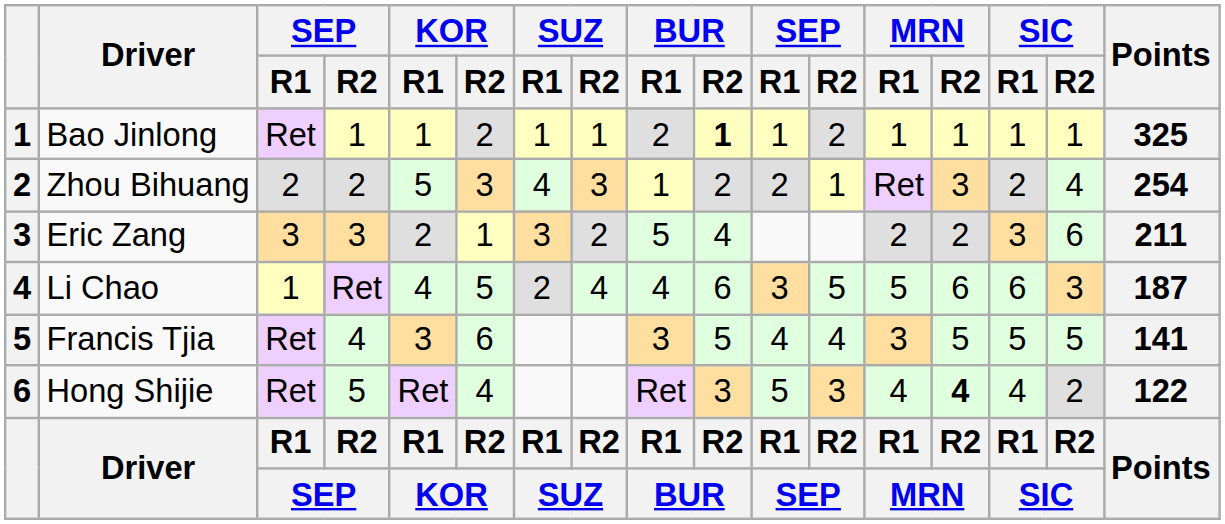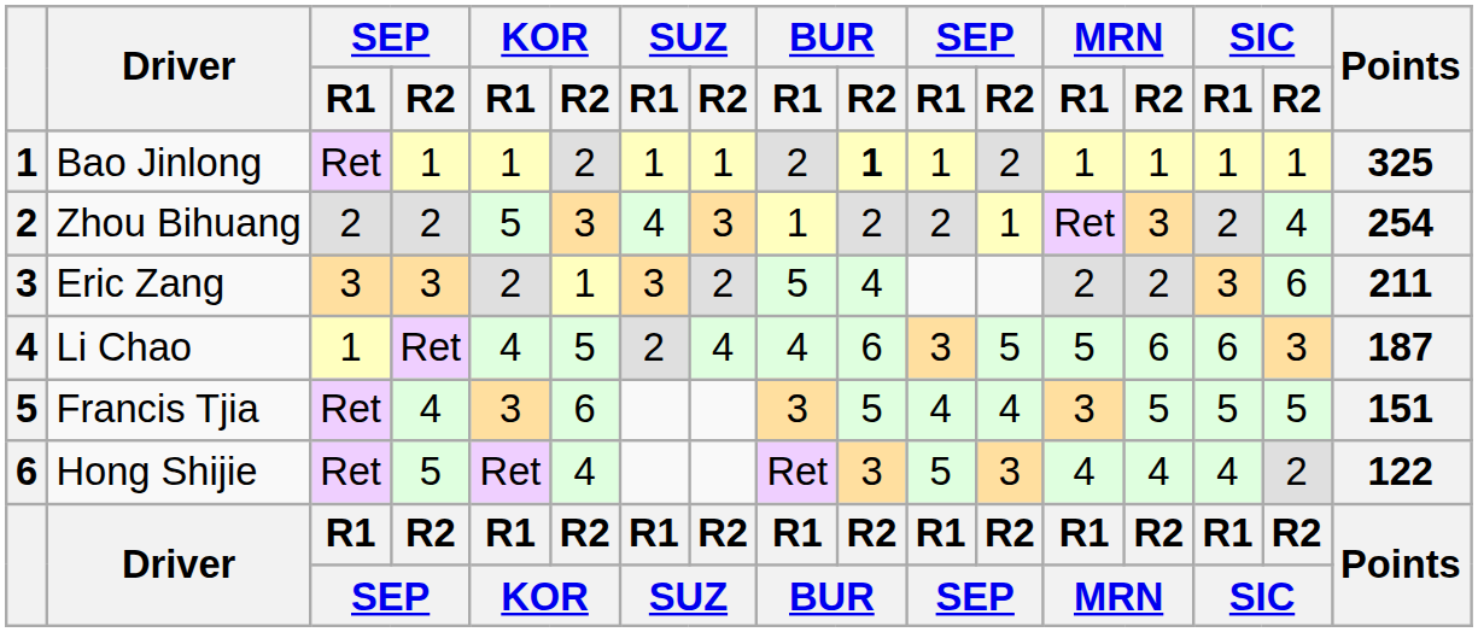 <table class="wikitable" style="font-size:85%; text-align:center">
 <tr>
 <th rowspan=2></th>
 <th rowspan=2>Driver</th>
 <th colspan=2><a href='#'>SEP</a><br></th>
 <th colspan=2><a href='#'>KOR</a><br></th>
 <th colspan=2><a href='#'>SUZ</a><br></th>
 <th colspan=2><a href='#'>BUR</a><br></th>
 <th colspan=2><a href='#'>SEP</a><br></th>
 <th colspan=2><a href='#'>MRN</a><br></th>
 <th colspan=2><a href='#'>SIC</a><br></th>
 <th rowspan=2>Points</th>
 </tr>
 <tr>
 <th>R1</th>
 <th>R2</th>
 <th>R1</th>
 <th>R2</th>
 <th>R1</th>
 <th>R2</th>
 <th>R1</th>
 <th>R2</th>
 <th>R1</th>
 <th>R2</th>
 <th>R1</th>
 <th>R2</th>
 <th>R1</th>
 <th>R2</th>
 </tr>
 <tr>
 <th>1</th>
 <td align="left"> Bao Jinlong</td>
 <td style="background:#EFCFFF";>Ret</td>
 <td style="background:#FFFFBF";>1</td>
 <td style="background:#FFFFBF";>1</td>
 <td style="background:#DFDFDF";>2</td>
 <td style="background:#FFFFBF";>1</td>
 <td style="background:#FFFFBF";>1</td>
 <td style="background:#DFDFDF";>2</td>
 <td style="background:#FFFFBF";><strong>1</strong></td>
 <td style="background:#FFFFBF";>1</td>
 <td style="background:#DFDFDF";>2</td>
 <td style="background:#FFFFBF";>1</td>
 <td style="background:#FFFFBF";>1</td>
 <td style="background:#FFFFBF";>1</td>
 <td style="background:#FFFFBF";>1</td>
 <th>325</th>
 </tr>
 <tr>
 <th>2</th>
 <td align="left" nowrap> Zhou Bihuang</td>
 <td style="background:#DFDFDF";>2</td>
 <td style="background:#DFDFDF";>2</td>
 <td style="background:#DFFFDF";>5</td>
 <td style="background:#FFDF9F";>3</td>
 <td style="background:#DFFFDF";>4</td>
 <td style="background:#FFDF9F";>3</td>
 <td style="background:#FFFFBF";>1</td>
 <td style="background:#DFDFDF";>2</td>
 <td style="background:#DFDFDF";>2</td>
 <td style="background:#FFFFBF";>1</td>
 <td style="background:#EFCFFF";>Ret</td>
 <td style="background:#FFDF9F";>3</td>
 <td style="background:#DFDFDF";>2</td>
 <td style="background:#DFFFDF";>4</td>
 <th>254</th>
 </tr>
 <tr>
 <th>3</th>
 <td align="left"> Eric Zang</td>
 <td style="background:#FFDF9F";>3</td>
 <td style="background:#FFDF9F";>3</td>
 <td style="background:#DFDFDF";>2</td>
 <td style="background:#FFFFBF";>1</td>
 <td style="background:#FFDF9F";>3</td>
 <td style="background:#DFDFDF";>2</td>
 <td style="background:#DFFFDF";>5</td>
 <td style="background:#DFFFDF";>4</td>
 <td style="background:#"></td>
 <td style="background:#"></td>
 <td style="background:#DFDFDF";>2</td>
 <td style="background:#DFDFDF";>2</td>
 <td style="background:#FFDF9F";>3</td>
 <td style="background:#DFFFDF";>6</td>
 <th>211</th>
 </tr>
 <tr>
 <th>4</th>
 <td align="left"> Li Chao</td>
 <td style="background:#FFFFBF";>1</td>
 <td style="background:#EFCFFF";>Ret</td>
 <td style="background:#DFFFDF";>4</td>
 <td style="background:#DFFFDF";>5</td>
 <td style="background:#DFDFDF";>2</td>
 <td style="background:#DFFFDF";>4</td>
 <td style="background:#DFFFDF";>4</td>
 <td style="background:#DFFFDF";>6</td>
 <td style="background:#FFDF9F";>3</td>
 <td style="background:#DFFFDF";>5</td>
 <td style="background:#DFFFDF";>5</td>
 <td style="background:#DFFFDF";>6</td>
 <td style="background:#DFFFDF";>6</td>
 <td style="background:#FFDF9F";>3</td>
 <th>187</th>
 </tr>
 <tr>
 <th>5</th>
 <td align="left"> Francis Tjia</td>
 <td style="background:#EFCFFF";>Ret</td>
 <td style="background:#DFFFDF";>4</td>
 <td style="background:#FFDF9F";>3</td>
 <td style="background:#DFFFDF";>6</td>
 <td style="background:#"></td>
 <td style="background:#"></td>
 <td style="background:#FFDF9F";>3</td>
 <td style="background:#DFFFDF";>5</td>
 <td style="background:#DFFFDF";>4</td>
 <td style="background:#DFFFDF";>4</td>
 <td style="background:#FFDF9F";>3</td>
 <td style="background:#DFFFDF";>5</td>
 <td style="background:#DFFFDF";>5</td>
 <td style="background:#DFFFDF";>5</td>
-<th>141</th>
+<th>151</th>
 </tr>
 <tr>
 <th>6</th>
 <td align="left"> Hong Shijie</td>
 <td style="background:#EFCFFF";>Ret</td>
 <td style="background:#DFFFDF";>5</td>
 <td style="background:#EFCFFF";>Ret</td>
 <td style="background:#DFFFDF";>4</td>
 <td style="background:#"></td>
 <td style="background:#"></td>
 <td style="background:#EFCFFF";>Ret</td>
 <td style="background:#FFDF9F";>3</td>
 <td style="background:#DFFFDF";>5</td>
 <td style="background:#FFDF9F";>3</td>
 <td style="background:#DFFFDF";>4</td>
-<td style="background:#DFFFDF";><strong>4</strong></td>
+<td style="background:#DFFFDF";>4</td>
 <td style="background:#DFFFDF";>4</td>
 <td style="background:#DFDFDF";>2</td>
 <th>122</th>
 </tr>
 <tr>
 <th rowspan=2></th>
 <th rowspan=2>Driver</th>
 <th>R1</th>
 <th>R2</th>
 <th>R1</th>
 <th>R2</th>
 <th>R1</th>
 <th>R2</th>
 <th>R1</th>
 <th>R2</th>
 <th>R1</th>
 <th>R2</th>
 <th>R1</th>
 <th>R2</th>
 <th>R1</th>
 <th>R2</th>
 <th rowspan=2>Points</th>
 </tr>
 <tr>
 <th colspan=2><a href='#'>SEP</a><br></th>
 <th colspan=2><a href='#'>KOR</a><br></th>
 <th colspan=2><a href='#'>SUZ</a><br></th>
 <th colspan=2><a href='#'>BUR</a><br></th>
 <th colspan=2><a href='#'>SEP</a><br></th>
 <th colspan=2><a href='#'>MRN</a><br></th>
 <th colspan=2><a href='#'>SIC</a><br></th>
 </tr>
 </table>
